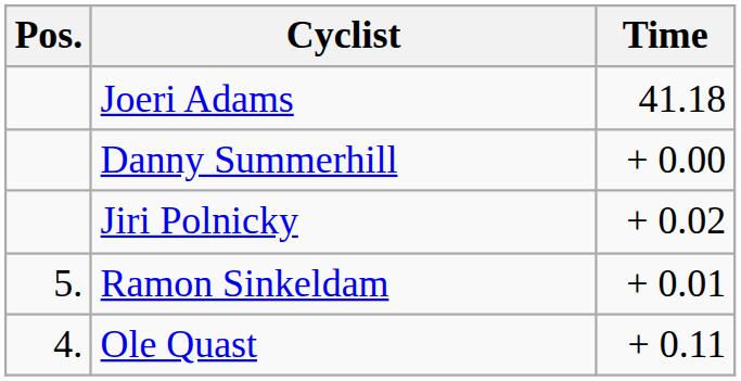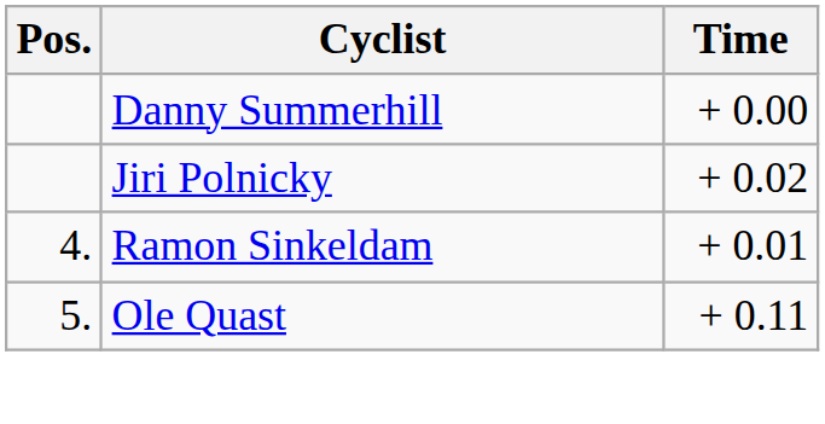 <table class="wikitable">
 <tr>
 <th width=20>Pos.</th>
 <th width=200>Cyclist</th>
 <th width=50>Time</th>
-</tr>
-<tr>
-<td align=right></td>
-<td> <a href='#'>Joeri Adams</a></td>
-<td align=right>41.18</td>
 </tr>
 <tr>
 <td align=right></td>
 <td> <a href='#'>Danny Summerhill</a></td>
 <td align=right>+ 0.00</td>
 </tr>
 <tr>
 <td align=right></td>
 <td> <a href='#'>Jiri Polnicky</a></td>
 <td align=right>+ 0.02</td>
 </tr>
 <tr>
-<td align=right>5.</td>
+<td align=right>4.</td>
 <td> <a href='#'>Ramon Sinkeldam</a></td>
 <td align=right>+ 0.01</td>
 </tr>
 <tr>
-<td align=right>4.</td>
+<td align=right>5.</td>
 <td> <a href='#'>Ole Quast</a></td>
 <td align=right>+ 0.11</td>
 </tr>
 </table>
